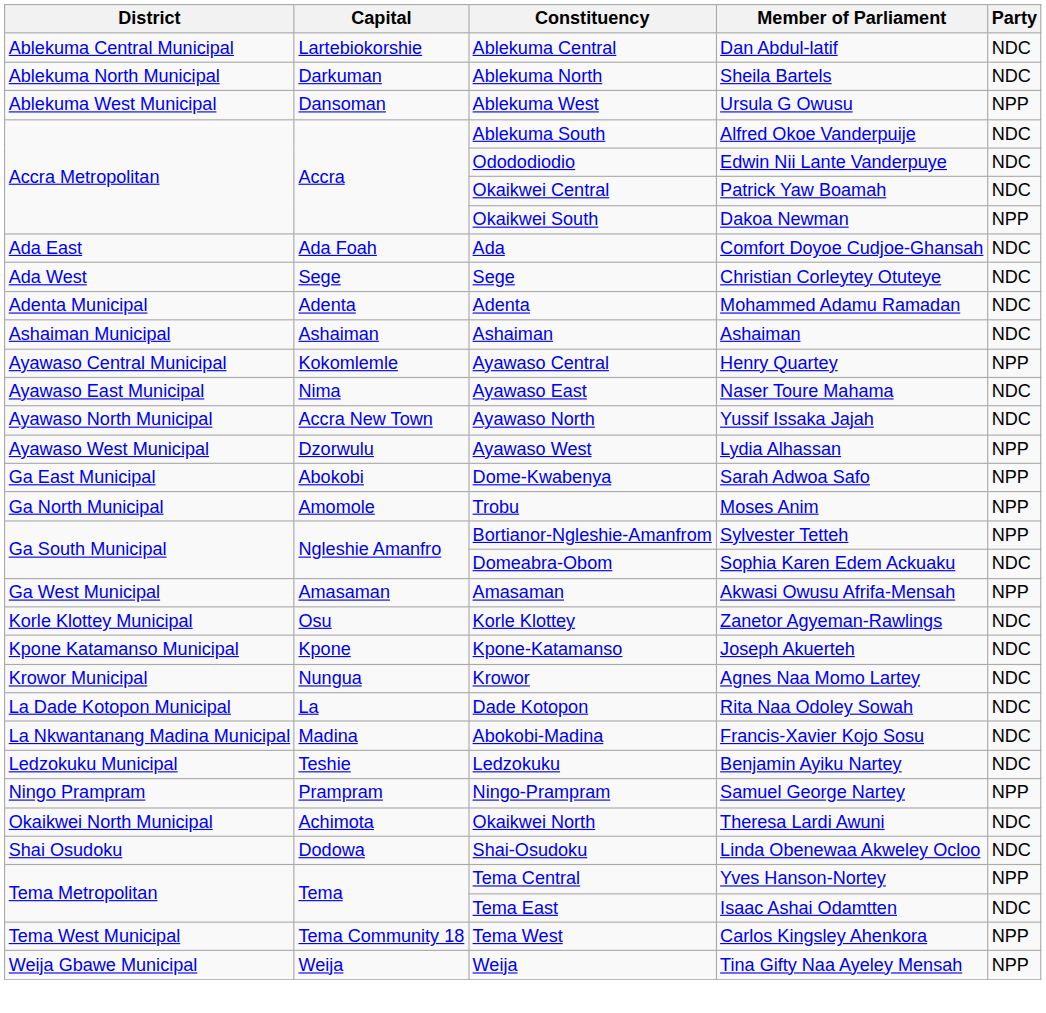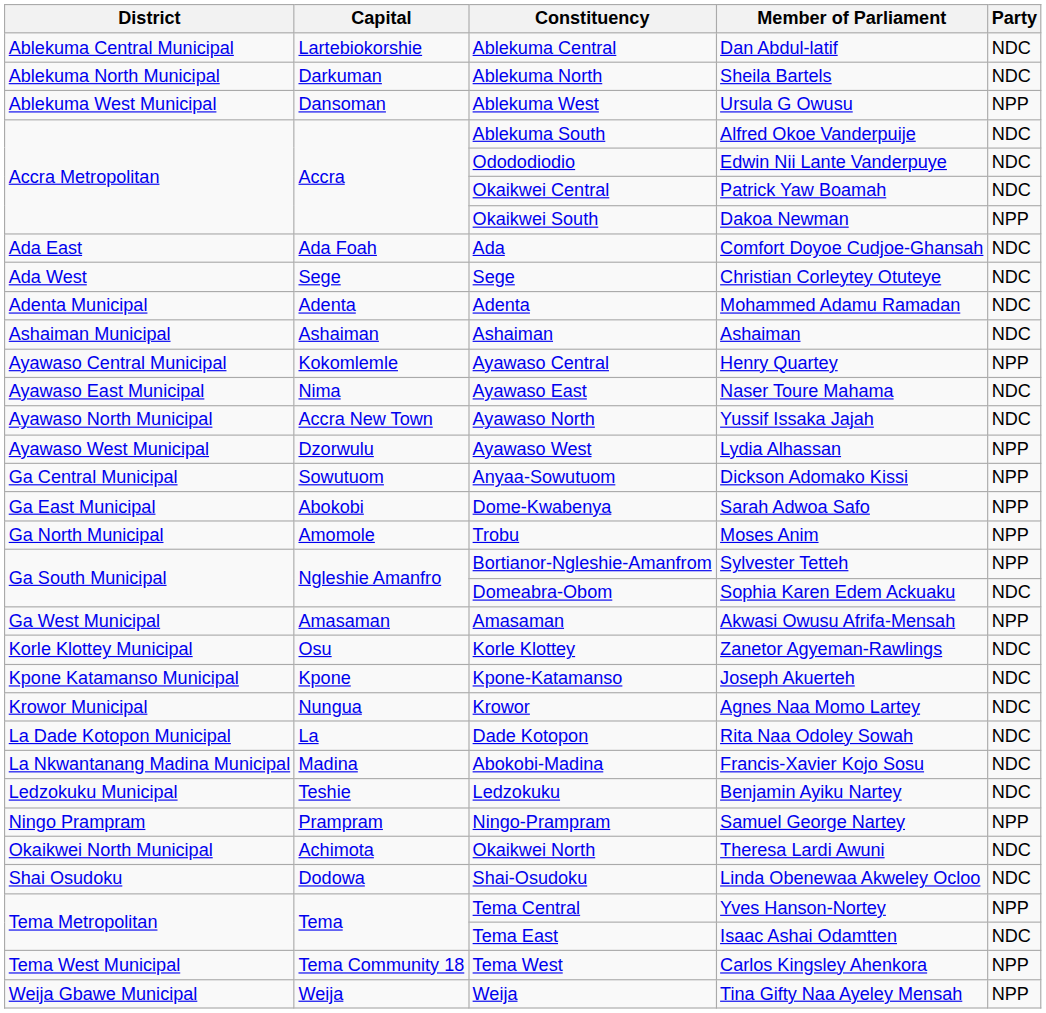 <table class="wikitable sortable">
 <tr>
 <th>District</th>
 <th>Capital</th>
 <th>Constituency</th>
 <th>Member of Parliament</th>
 <th>Party</th>
 </tr>
 <tr>
 <td><a href='#'>Ablekuma Central Municipal</a></td>
 <td><a href='#'>Lartebiokorshie</a></td>
 <td><a href='#'>Ablekuma Central</a></td>
 <td><a href='#'>Dan Abdul-latif</a></td>
 <td>NDC</td>
 </tr>
 <tr>
 <td><a href='#'>Ablekuma North Municipal</a></td>
 <td><a href='#'>Darkuman</a></td>
 <td><a href='#'>Ablekuma North</a></td>
 <td><a href='#'>Sheila Bartels</a></td>
 <td>NDC</td>
 </tr>
 <tr>
 <td><a href='#'>Ablekuma West Municipal</a></td>
 <td><a href='#'>Dansoman</a></td>
 <td><a href='#'>Ablekuma West</a></td>
 <td><a href='#'>Ursula G Owusu</a></td>
 <td>NPP</td>
 </tr>
 <tr>
 <td rowspan="4"><a href='#'>Accra Metropolitan</a></td>
 <td rowspan="4"><a href='#'>Accra</a></td>
 <td><a href='#'>Ablekuma South</a></td>
 <td><a href='#'>Alfred Okoe Vanderpuije</a></td>
 <td>NDC</td>
 </tr>
 <tr>
 <td><a href='#'>Odododiodio</a></td>
 <td><a href='#'>Edwin Nii Lante Vanderpuye</a></td>
 <td>NDC</td>
 </tr>
 <tr>
 <td><a href='#'>Okaikwei Central</a></td>
 <td><a href='#'>Patrick Yaw Boamah</a></td>
 <td>NDC</td>
 </tr>
 <tr>
 <td><a href='#'>Okaikwei South</a></td>
 <td><a href='#'>Dakoa Newman</a></td>
 <td>NPP</td>
 </tr>
 <tr>
 <td><a href='#'>Ada East</a></td>
 <td><a href='#'>Ada Foah</a></td>
 <td><a href='#'>Ada</a></td>
 <td><a href='#'>Comfort Doyoe Cudjoe-Ghansah</a></td>
 <td>NDC</td>
 </tr>
 <tr>
 <td><a href='#'>Ada West</a></td>
 <td><a href='#'>Sege</a></td>
 <td><a href='#'>Sege</a></td>
 <td><a href='#'>Christian Corleytey Otuteye</a></td>
 <td>NDC</td>
 </tr>
 <tr>
 <td><a href='#'>Adenta Municipal</a></td>
 <td><a href='#'>Adenta</a></td>
 <td><a href='#'>Adenta</a></td>
 <td><a href='#'>Mohammed Adamu Ramadan</a></td>
 <td>NDC</td>
 </tr>
 <tr>
 <td><a href='#'>Ashaiman Municipal</a></td>
 <td><a href='#'>Ashaiman</a></td>
 <td><a href='#'>Ashaiman</a></td>
 <td><a href='#'>Ashaiman</a></td>
 <td>NDC</td>
 </tr>
 <tr>
 <td><a href='#'>Ayawaso Central Municipal</a></td>
 <td><a href='#'>Kokomlemle</a></td>
 <td><a href='#'>Ayawaso Central</a></td>
 <td><a href='#'>Henry Quartey</a></td>
 <td>NPP</td>
 </tr>
 <tr>
 <td><a href='#'>Ayawaso East Municipal</a></td>
 <td><a href='#'>Nima</a></td>
 <td><a href='#'>Ayawaso East</a></td>
 <td><a href='#'>Naser Toure Mahama</a></td>
 <td>NDC</td>
 </tr>
 <tr>
 <td><a href='#'>Ayawaso North Municipal</a></td>
 <td><a href='#'>Accra New Town</a></td>
 <td><a href='#'>Ayawaso North</a></td>
 <td><a href='#'>Yussif Issaka Jajah</a></td>
 <td>NDC</td>
 </tr>
 <tr>
 <td><a href='#'>Ayawaso West Municipal</a></td>
 <td><a href='#'>Dzorwulu</a></td>
 <td><a href='#'>Ayawaso West</a></td>
 <td><a href='#'>Lydia Alhassan</a></td>
+<td>NPP</td>
+</tr>
+<tr>
+<td><a href='#'>Ga Central Municipal</a></td>
+<td><a href='#'>Sowutuom</a></td>
+<td><a href='#'>Anyaa-Sowutuom</a></td>
+<td><a href='#'>Dickson Adomako Kissi</a></td>
 <td>NPP</td>
 </tr>
 <tr>
 <td><a href='#'>Ga East Municipal</a></td>
 <td><a href='#'>Abokobi</a></td>
 <td><a href='#'>Dome-Kwabenya</a></td>
 <td><a href='#'>Sarah Adwoa Safo</a></td>
 <td>NPP</td>
 </tr>
 <tr>
 <td><a href='#'>Ga North Municipal</a></td>
 <td><a href='#'>Amomole</a></td>
 <td><a href='#'>Trobu</a></td>
 <td><a href='#'>Moses Anim</a></td>
 <td>NPP</td>
 </tr>
 <tr>
 <td rowspan="2"><a href='#'>Ga South Municipal</a></td>
 <td rowspan="2"><a href='#'>Ngleshie Amanfro</a></td>
 <td><a href='#'>Bortianor-Ngleshie-Amanfrom</a></td>
 <td><a href='#'>Sylvester Tetteh</a></td>
 <td>NPP</td>
 </tr>
 <tr>
 <td><a href='#'>Domeabra-Obom</a></td>
 <td><a href='#'>Sophia Karen Edem Ackuaku</a></td>
 <td>NDC</td>
 </tr>
 <tr>
 <td><a href='#'>Ga West Municipal</a></td>
 <td><a href='#'>Amasaman</a></td>
 <td><a href='#'>Amasaman</a></td>
 <td><a href='#'>Akwasi Owusu Afrifa-Mensah</a></td>
 <td>NPP</td>
 </tr>
 <tr>
 <td><a href='#'>Korle Klottey Municipal</a></td>
 <td><a href='#'>Osu</a></td>
 <td><a href='#'>Korle Klottey</a></td>
 <td><a href='#'>Zanetor Agyeman-Rawlings</a></td>
 <td>NDC</td>
 </tr>
 <tr>
 <td><a href='#'>Kpone Katamanso Municipal</a></td>
 <td><a href='#'>Kpone</a></td>
 <td><a href='#'>Kpone-Katamanso</a></td>
 <td><a href='#'>Joseph Akuerteh</a></td>
 <td>NDC</td>
 </tr>
 <tr>
 <td><a href='#'>Krowor Municipal</a></td>
 <td><a href='#'>Nungua</a></td>
 <td><a href='#'>Krowor</a></td>
 <td><a href='#'>Agnes Naa Momo Lartey</a></td>
 <td>NDC</td>
 </tr>
 <tr>
 <td><a href='#'>La Dade Kotopon Municipal</a></td>
 <td><a href='#'>La</a></td>
 <td><a href='#'>Dade Kotopon</a></td>
 <td><a href='#'>Rita Naa Odoley Sowah</a></td>
 <td>NDC</td>
 </tr>
 <tr>
 <td><a href='#'>La Nkwantanang Madina Municipal</a></td>
 <td><a href='#'>Madina</a></td>
 <td><a href='#'>Abokobi-Madina</a></td>
 <td><a href='#'>Francis-Xavier Kojo Sosu</a></td>
 <td>NDC</td>
 </tr>
 <tr>
 <td><a href='#'>Ledzokuku Municipal</a></td>
 <td><a href='#'>Teshie</a></td>
 <td><a href='#'>Ledzokuku</a></td>
 <td><a href='#'>Benjamin Ayiku Nartey</a></td>
 <td>NDC</td>
 </tr>
 <tr>
 <td><a href='#'>Ningo Prampram</a></td>
 <td><a href='#'>Prampram</a></td>
 <td><a href='#'>Ningo-Prampram</a></td>
 <td><a href='#'>Samuel George Nartey</a></td>
 <td>NPP</td>
 </tr>
 <tr>
 <td><a href='#'>Okaikwei North Municipal</a></td>
 <td><a href='#'>Achimota</a></td>
 <td><a href='#'>Okaikwei North</a></td>
 <td><a href='#'>Theresa Lardi Awuni</a></td>
 <td>NDC</td>
 </tr>
 <tr>
 <td><a href='#'>Shai Osudoku</a></td>
 <td><a href='#'>Dodowa</a></td>
 <td><a href='#'>Shai-Osudoku</a></td>
 <td><a href='#'>Linda Obenewaa Akweley Ocloo</a></td>
 <td>NDC</td>
 </tr>
 <tr>
 <td rowspan="2"><a href='#'>Tema Metropolitan</a></td>
 <td rowspan="2"><a href='#'>Tema</a></td>
 <td><a href='#'>Tema Central</a></td>
 <td><a href='#'>Yves Hanson-Nortey</a></td>
 <td>NPP</td>
 </tr>
 <tr>
 <td><a href='#'>Tema East</a></td>
 <td><a href='#'>Isaac Ashai Odamtten</a></td>
 <td>NDC</td>
 </tr>
 <tr>
 <td><a href='#'>Tema West Municipal</a></td>
 <td><a href='#'>Tema Community 18</a></td>
 <td><a href='#'>Tema West</a></td>
 <td><a href='#'>Carlos Kingsley Ahenkora</a></td>
 <td>NPP</td>
 </tr>
 <tr>
 <td><a href='#'>Weija Gbawe Municipal</a></td>
 <td><a href='#'>Weija</a></td>
 <td><a href='#'>Weija</a></td>
 <td><a href='#'>Tina Gifty Naa Ayeley Mensah</a></td>
 <td>NPP</td>
 </tr>
 </table>
